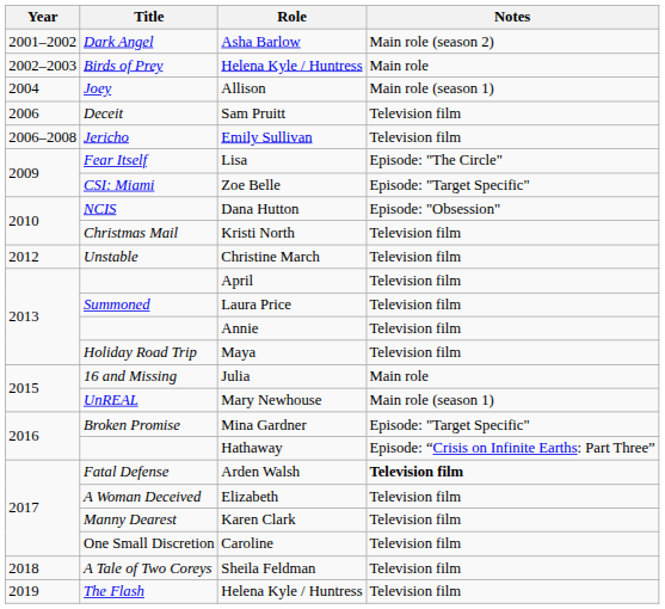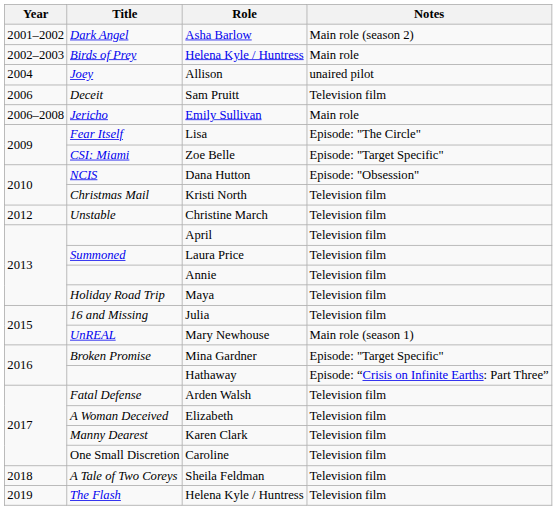 <table class="wikitable sortable">
 <tr>
 <th>Year</th>
 <th>Title</th>
 <th>Role</th>
 <th class="unsortable">Notes</th>
 </tr>
 <tr>
 <td>2001–2002</td>
 <td><em><a href='#'>Dark Angel</a></em></td>
 <td><a href='#'>Asha Barlow</a></td>
 <td>Main role (season 2)</td>
 </tr>
 <tr>
 <td>2002–2003</td>
 <td><em><a href='#'>Birds of Prey</a></em></td>
 <td><a href='#'>Helena Kyle / Huntress</a></td>
 <td>Main role</td>
 </tr>
 <tr>
 <td>2004</td>
 <td><em><a href='#'>Joey</a></em></td>
 <td>Allison</td>
-<td>Main role (season 1)</td>
+<td>unaired pilot</td>
 </tr>
 <tr>
 <td>2006</td>
 <td><em>Deceit</em></td>
 <td>Sam Pruitt</td>
 <td>Television film</td>
 </tr>
 <tr>
 <td>2006–2008</td>
 <td><em><a href='#'>Jericho</a></em></td>
 <td><a href='#'>Emily Sullivan</a></td>
-<td>Television film</td>
+<td>Main role</td>
 </tr>
 <tr>
 <td rowspan=2>2009</td>
 <td><em><a href='#'>Fear Itself</a></em></td>
 <td>Lisa</td>
 <td>Episode: "The Circle"</td>
 </tr>
 <tr>
 <td><em><a href='#'>CSI: Miami</a></em></td>
 <td>Zoe Belle</td>
 <td>Episode: "Target Specific"</td>
 </tr>
 <tr>
 <td rowspan=2>2010</td>
 <td><em><a href='#'>NCIS</a></em></td>
 <td>Dana Hutton</td>
 <td>Episode: "Obsession"</td>
 </tr>
 <tr>
 <td><em>Christmas Mail</em></td>
 <td>Kristi North</td>
 <td>Television film</td>
 </tr>
 <tr>
 <td>2012</td>
 <td><em>Unstable</em></td>
 <td>Christine March</td>
 <td>Television film</td>
 </tr>
 <tr>
 <td rowspan=4>2013</td>
 <td><em></em></td>
 <td>April</td>
 <td>Television film</td>
 </tr>
 <tr>
 <td><em><a href='#'>Summoned</a></em></td>
 <td>Laura Price</td>
 <td>Television film</td>
 </tr>
 <tr>
 <td><em></em></td>
 <td>Annie</td>
 <td>Television film</td>
 </tr>
 <tr>
 <td><em>Holiday Road Trip</em></td>
 <td>Maya</td>
 <td>Television film</td>
 </tr>
 <tr>
 <td rowspan=2>2015</td>
 <td><em>16 and Missing</em></td>
 <td>Julia</td>
-<td>Main role</td>
+<td>Television film</td>
 </tr>
 <tr>
 <td><em><a href='#'>UnREAL</a></em></td>
 <td>Mary Newhouse</td>
 <td>Main role (season 1)</td>
 </tr>
 <tr>
 <td rowspan=2>2016</td>
 <td><em>Broken Promise</em></td>
 <td>Mina Gardner</td>
 <td>Episode: "Target Specific"</td>
 </tr>
 <tr>
 <td><em></em></td>
 <td>Hathaway</td>
 <td>Episode: “<a href='#'>Crisis on Infinite Earths</a>: Part Three”</td>
 </tr>
 <tr>
 <td rowspan=4>2017</td>
 <td><em>Fatal Defense</em></td>
 <td>Arden Walsh</td>
-<td><strong>Television film</strong></td>
+<td>Television film</td>
 </tr>
 <tr>
 <td><em>A Woman Deceived</em></td>
 <td>Elizabeth</td>
 <td>Television film</td>
 </tr>
 <tr>
 <td><em>Manny Dearest</em></td>
 <td>Karen Clark</td>
 <td>Television film</td>
 </tr>
 <tr>
 <td>One Small Discretion</td>
 <td>Caroline</td>
 <td>Television film</td>
 </tr>
 <tr>
 <td>2018</td>
 <td><em>A Tale of Two Coreys</em></td>
 <td>Sheila Feldman</td>
 <td>Television film</td>
 </tr>
 <tr>
 <td>2019</td>
 <td><em><a href='#'>The Flash</a></em></td>
 <td>Helena Kyle / Huntress</td>
 <td>Television film</td>
 </tr>
 </table>
